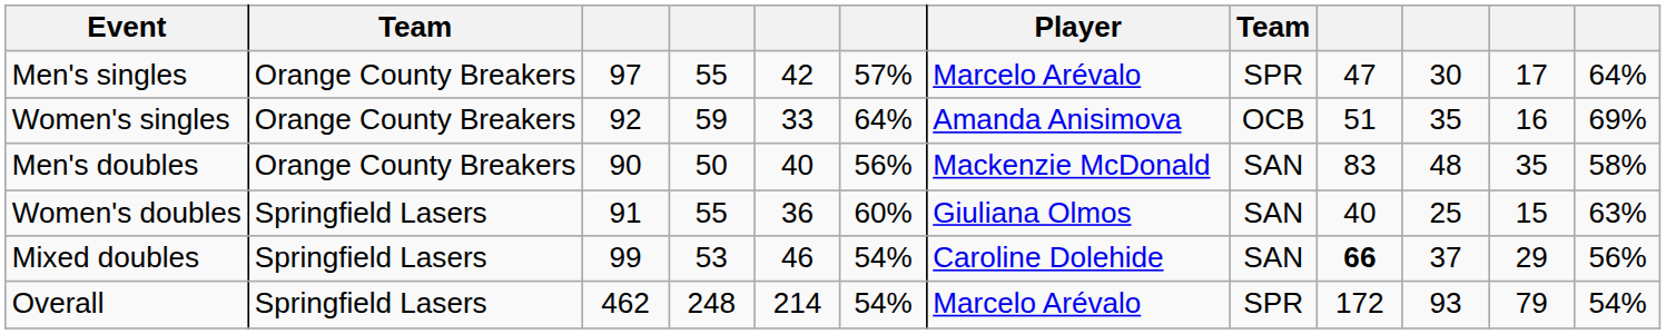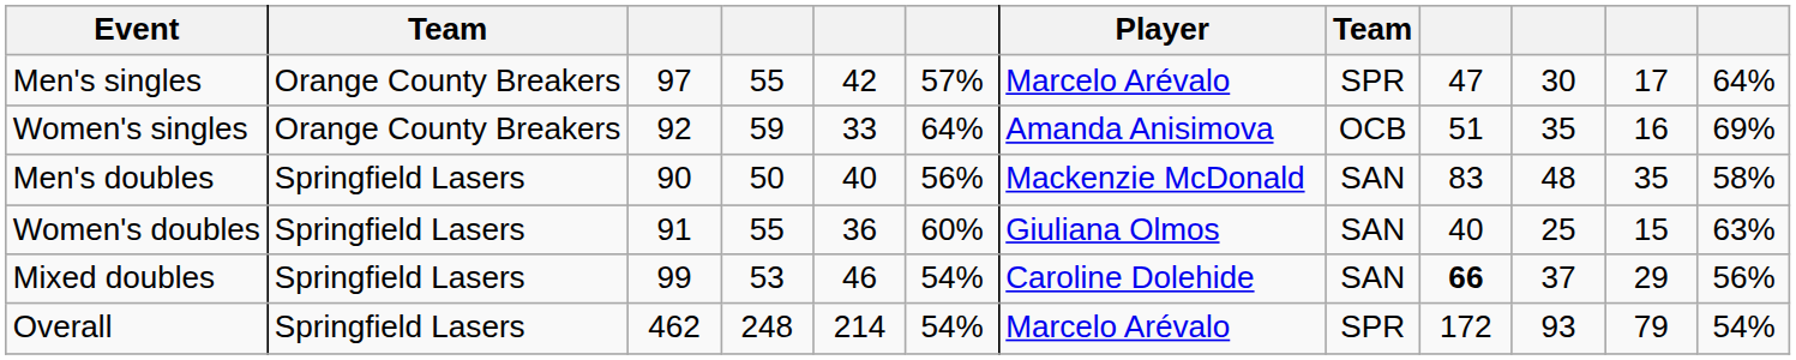 <table class="wikitable nowrap" style="text-align:center;">
 <tr>
 <th style="border-right: 1pt black solid">Event</th>
 <th>Team</th>
 <th width="40px"></th>
 <th width="40px"></th>
 <th width="40px"></th>
 <th width="40px" style="border-right: 1pt black solid"></th>
 <th width="160px">Player</th>
 <th width="40px">Team</th>
 <th width="40px"></th>
 <th width="40px"></th>
 <th width="40px"></th>
 <th width="40px"></th>
 </tr>
 <tr>
 <td align="left" style="border-right: 1pt black solid">Men's singles</td>
 <td align="left">Orange County Breakers</td>
 <td>97</td>
 <td>55</td>
 <td>42</td>
 <td style="border-right: 1pt black solid">57%</td>
 <td align="left"><a href='#'>Marcelo Arévalo</a></td>
 <td>SPR</td>
 <td>47</td>
 <td>30</td>
 <td>17</td>
 <td>64%</td>
 </tr>
 <tr>
 <td align="left" style="border-right: 1pt black solid">Women's singles</td>
 <td align="left">Orange County Breakers</td>
 <td>92</td>
 <td>59</td>
 <td>33</td>
 <td style="border-right: 1pt black solid">64%</td>
 <td align="left"><a href='#'>Amanda Anisimova</a></td>
 <td>OCB</td>
 <td>51</td>
 <td>35</td>
 <td>16</td>
 <td>69%</td>
 </tr>
 <tr>
 <td align="left" style="border-right: 1pt black solid">Men's doubles</td>
-<td align="left">Orange County Breakers</td>
+<td align="left">Springfield Lasers</td>
 <td>90</td>
 <td>50</td>
 <td>40</td>
 <td style="border-right: 1pt black solid">56%</td>
 <td align="left"><a href='#'>Mackenzie McDonald</a></td>
 <td>SAN</td>
 <td>83</td>
 <td>48</td>
 <td>35</td>
 <td>58%</td>
 </tr>
 <tr>
 <td align="left" style="border-right: 1pt black solid">Women's doubles</td>
 <td align="left">Springfield Lasers</td>
 <td>91</td>
 <td>55</td>
 <td>36</td>
 <td style="border-right: 1pt black solid">60%</td>
 <td align="left"><a href='#'>Giuliana Olmos</a></td>
 <td>SAN</td>
 <td>40</td>
 <td>25</td>
 <td>15</td>
 <td>63%</td>
 </tr>
 <tr>
 <td align="left" style="border-right: 1pt black solid">Mixed doubles</td>
 <td align="left">Springfield Lasers</td>
 <td>99</td>
 <td>53</td>
 <td>46</td>
 <td style="border-right: 1pt black solid">54%</td>
 <td align="left"><a href='#'>Caroline Dolehide</a></td>
 <td>SAN</td>
 <td><strong>66</strong></td>
 <td>37</td>
 <td>29</td>
 <td>56%</td>
 </tr>
 <tr>
 <td align="left" style="border-right: 1pt black solid">Overall</td>
 <td align="left">Springfield Lasers</td>
 <td>462</td>
 <td>248</td>
 <td>214</td>
 <td style="border-right: 1pt black solid">54%</td>
 <td align="left"><a href='#'>Marcelo Arévalo</a></td>
 <td>SPR</td>
 <td>172</td>
 <td>93</td>
 <td>79</td>
 <td>54%</td>
 </tr>
 </table>
